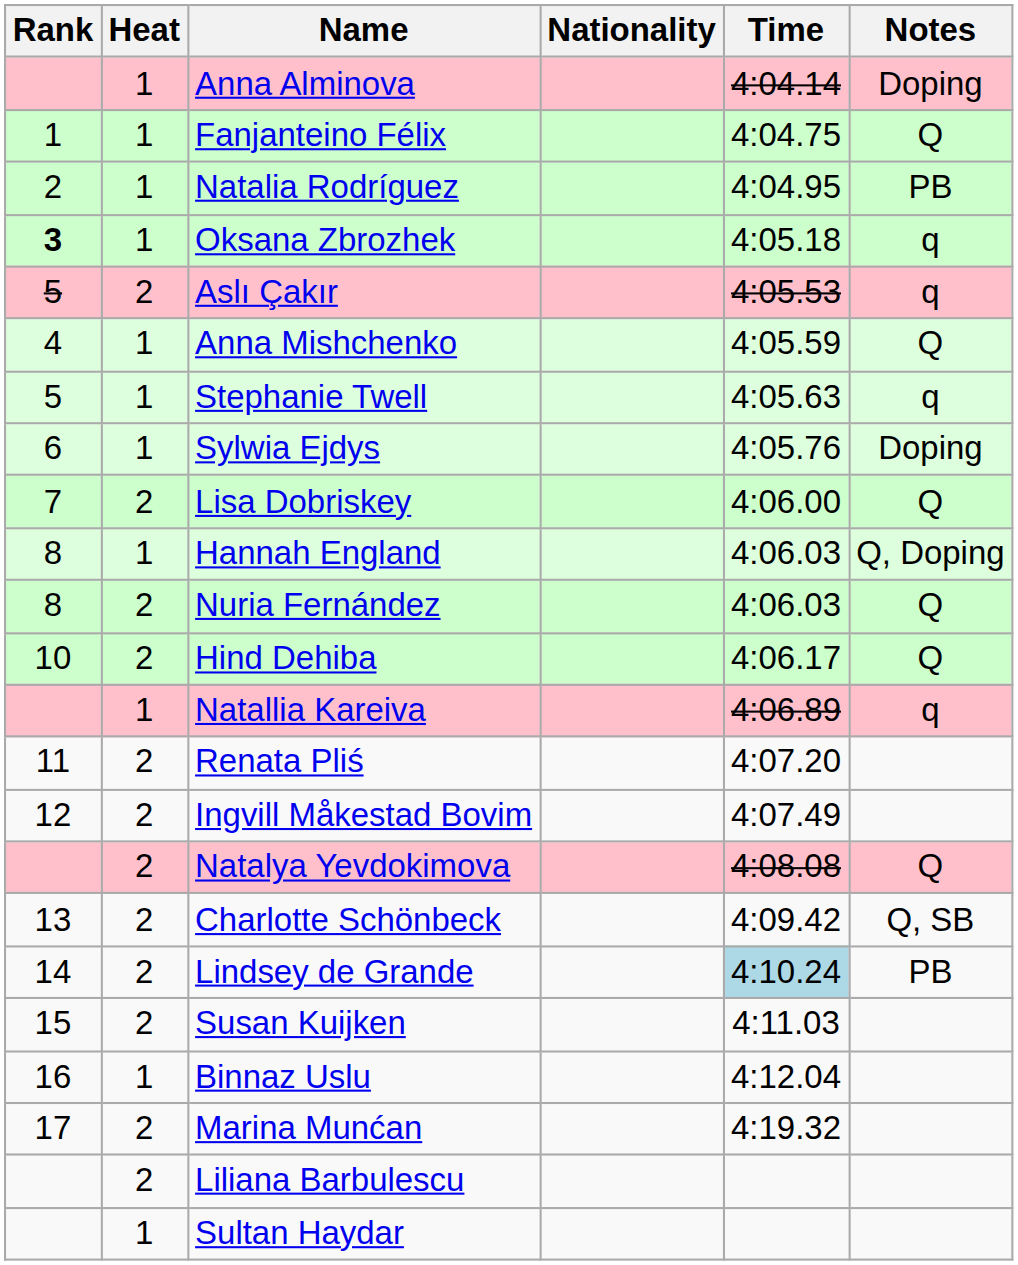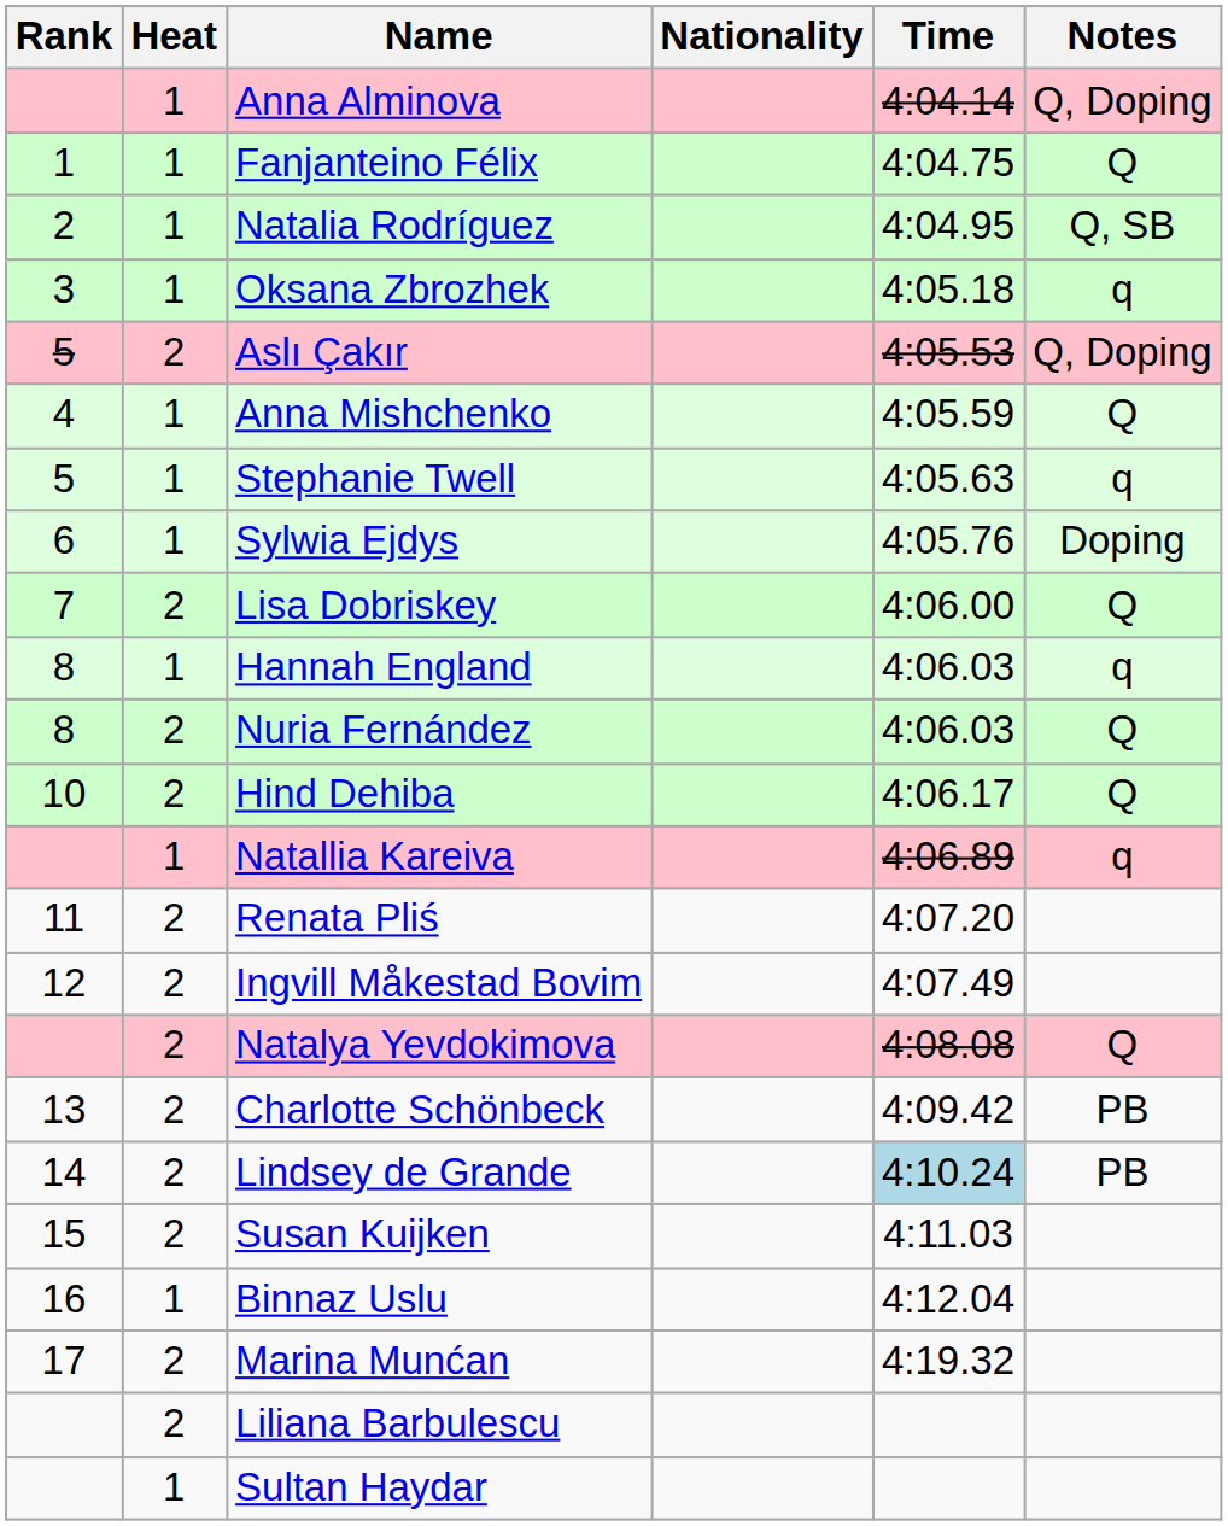 <table class="wikitable sortable" style="text-align:center">
 <tr>
 <th>Rank</th>
 <th>Heat</th>
 <th>Name</th>
 <th>Nationality</th>
 <th>Time</th>
 <th>Notes</th>
 </tr>
 <tr bgcolor=pink>
 <td></td>
 <td>1</td>
 <td align="left"><a href='#'>Anna Alminova</a></td>
 <td align=left></td>
 <td><s>4:04.14 </s></td>
-<td>Doping</td>
+<td>Q, Doping</td>
 </tr>
 <tr bgcolor=ccffcc>
 <td>1</td>
 <td>1</td>
 <td align="left"><a href='#'>Fanjanteino Félix</a></td>
 <td align=left></td>
 <td>4:04.75</td>
 <td>Q</td>
 </tr>
 <tr bgcolor=ccffcc>
 <td>2</td>
 <td>1</td>
 <td align="left"><a href='#'>Natalia Rodríguez</a></td>
 <td align=left></td>
 <td>4:04.95</td>
-<td>PB</td>
+<td>Q, SB</td>
 </tr>
 <tr bgcolor=ccffcc>
-<td><strong>3</strong></td>
+<td>3</td>
 <td>1</td>
 <td align="left"><a href='#'>Oksana Zbrozhek</a></td>
 <td align=left></td>
 <td>4:05.18</td>
 <td>q</td>
 </tr>
 <tr bgcolor=pink>
 <td><s>5 </s></td>
 <td>2</td>
 <td align="left"><a href='#'>Aslı Çakır</a></td>
 <td align=left></td>
 <td><s>4:05.53 </s></td>
-<td>q</td>
+<td>Q, Doping</td>
 </tr>
 <tr bgcolor=ddffdd>
 <td>4</td>
 <td>1</td>
 <td align="left"><a href='#'>Anna Mishchenko</a></td>
 <td align=left></td>
 <td>4:05.59</td>
 <td>Q</td>
 </tr>
 <tr bgcolor=ddffdd>
 <td>5</td>
 <td>1</td>
 <td align="left"><a href='#'>Stephanie Twell</a></td>
 <td align=left></td>
 <td>4:05.63</td>
 <td>q</td>
 </tr>
 <tr bgcolor=ddffdd>
 <td>6</td>
 <td>1</td>
 <td align="left"><a href='#'>Sylwia Ejdys</a></td>
 <td align=left></td>
 <td>4:05.76</td>
 <td>Doping</td>
 </tr>
 <tr bgcolor=ccffcc>
 <td>7</td>
 <td>2</td>
 <td align="left"><a href='#'>Lisa Dobriskey</a></td>
 <td align=left></td>
 <td>4:06.00</td>
 <td>Q</td>
 </tr>
 <tr bgcolor=ddffdd>
 <td>8</td>
 <td>1</td>
 <td align="left"><a href='#'>Hannah England</a></td>
 <td align=left></td>
 <td>4:06.03</td>
-<td>Q, Doping</td>
+<td>q</td>
 </tr>
 <tr bgcolor=ccffcc>
 <td>8</td>
 <td>2</td>
 <td align="left"><a href='#'>Nuria Fernández</a></td>
 <td align=left></td>
 <td>4:06.03</td>
 <td>Q</td>
 </tr>
 <tr bgcolor=ccffcc>
 <td>10</td>
 <td>2</td>
 <td align="left"><a href='#'>Hind Dehiba</a></td>
 <td align=left></td>
 <td>4:06.17</td>
 <td>Q</td>
 </tr>
 <tr bgcolor=pink>
 <td></td>
 <td>1</td>
 <td align="left"><a href='#'>Natallia Kareiva</a></td>
 <td align=left></td>
 <td><s>4:06.89 </s></td>
 <td>q</td>
 </tr>
 <tr>
 <td>11</td>
 <td>2</td>
 <td align="left"><a href='#'>Renata Pliś</a></td>
 <td align=left></td>
 <td>4:07.20</td>
 <td></td>
 </tr>
 <tr>
 <td>12</td>
 <td>2</td>
 <td align="left"><a href='#'>Ingvill Måkestad Bovim</a></td>
 <td align=left></td>
 <td>4:07.49</td>
 <td></td>
 </tr>
 <tr bgcolor=pink>
 <td></td>
 <td>2</td>
 <td align="left"><a href='#'>Natalya Yevdokimova</a></td>
 <td align=left></td>
 <td><s>4:08.08 </s></td>
 <td>Q</td>
 </tr>
 <tr>
 <td>13</td>
 <td>2</td>
 <td align="left"><a href='#'>Charlotte Schönbeck</a></td>
 <td align=left></td>
 <td>4:09.42</td>
-<td>Q, SB</td>
+<td>PB</td>
 </tr>
 <tr>
 <td>14</td>
 <td>2</td>
 <td align="left"><a href='#'>Lindsey de Grande</a></td>
 <td align=left></td>
 <td style="background: lightblue;">4:10.24</td>
 <td>PB</td>
 </tr>
 <tr>
 <td>15</td>
 <td>2</td>
 <td align="left"><a href='#'>Susan Kuijken</a></td>
 <td align=left></td>
 <td>4:11.03</td>
 <td></td>
 </tr>
 <tr>
 <td>16</td>
 <td>1</td>
 <td align="left"><a href='#'>Binnaz Uslu</a></td>
 <td align=left></td>
 <td>4:12.04</td>
 <td></td>
 </tr>
 <tr>
 <td>17</td>
 <td>2</td>
 <td align="left"><a href='#'>Marina Munćan</a></td>
 <td align=left></td>
 <td>4:19.32</td>
 <td></td>
 </tr>
 <tr>
 <td></td>
 <td>2</td>
 <td align="left"><a href='#'>Liliana Barbulescu</a></td>
 <td align=left></td>
 <td></td>
 <td></td>
 </tr>
 <tr>
 <td></td>
 <td>1</td>
 <td align="left"><a href='#'>Sultan Haydar</a></td>
 <td align=left></td>
 <td></td>
 <td></td>
 </tr>
 </table>
